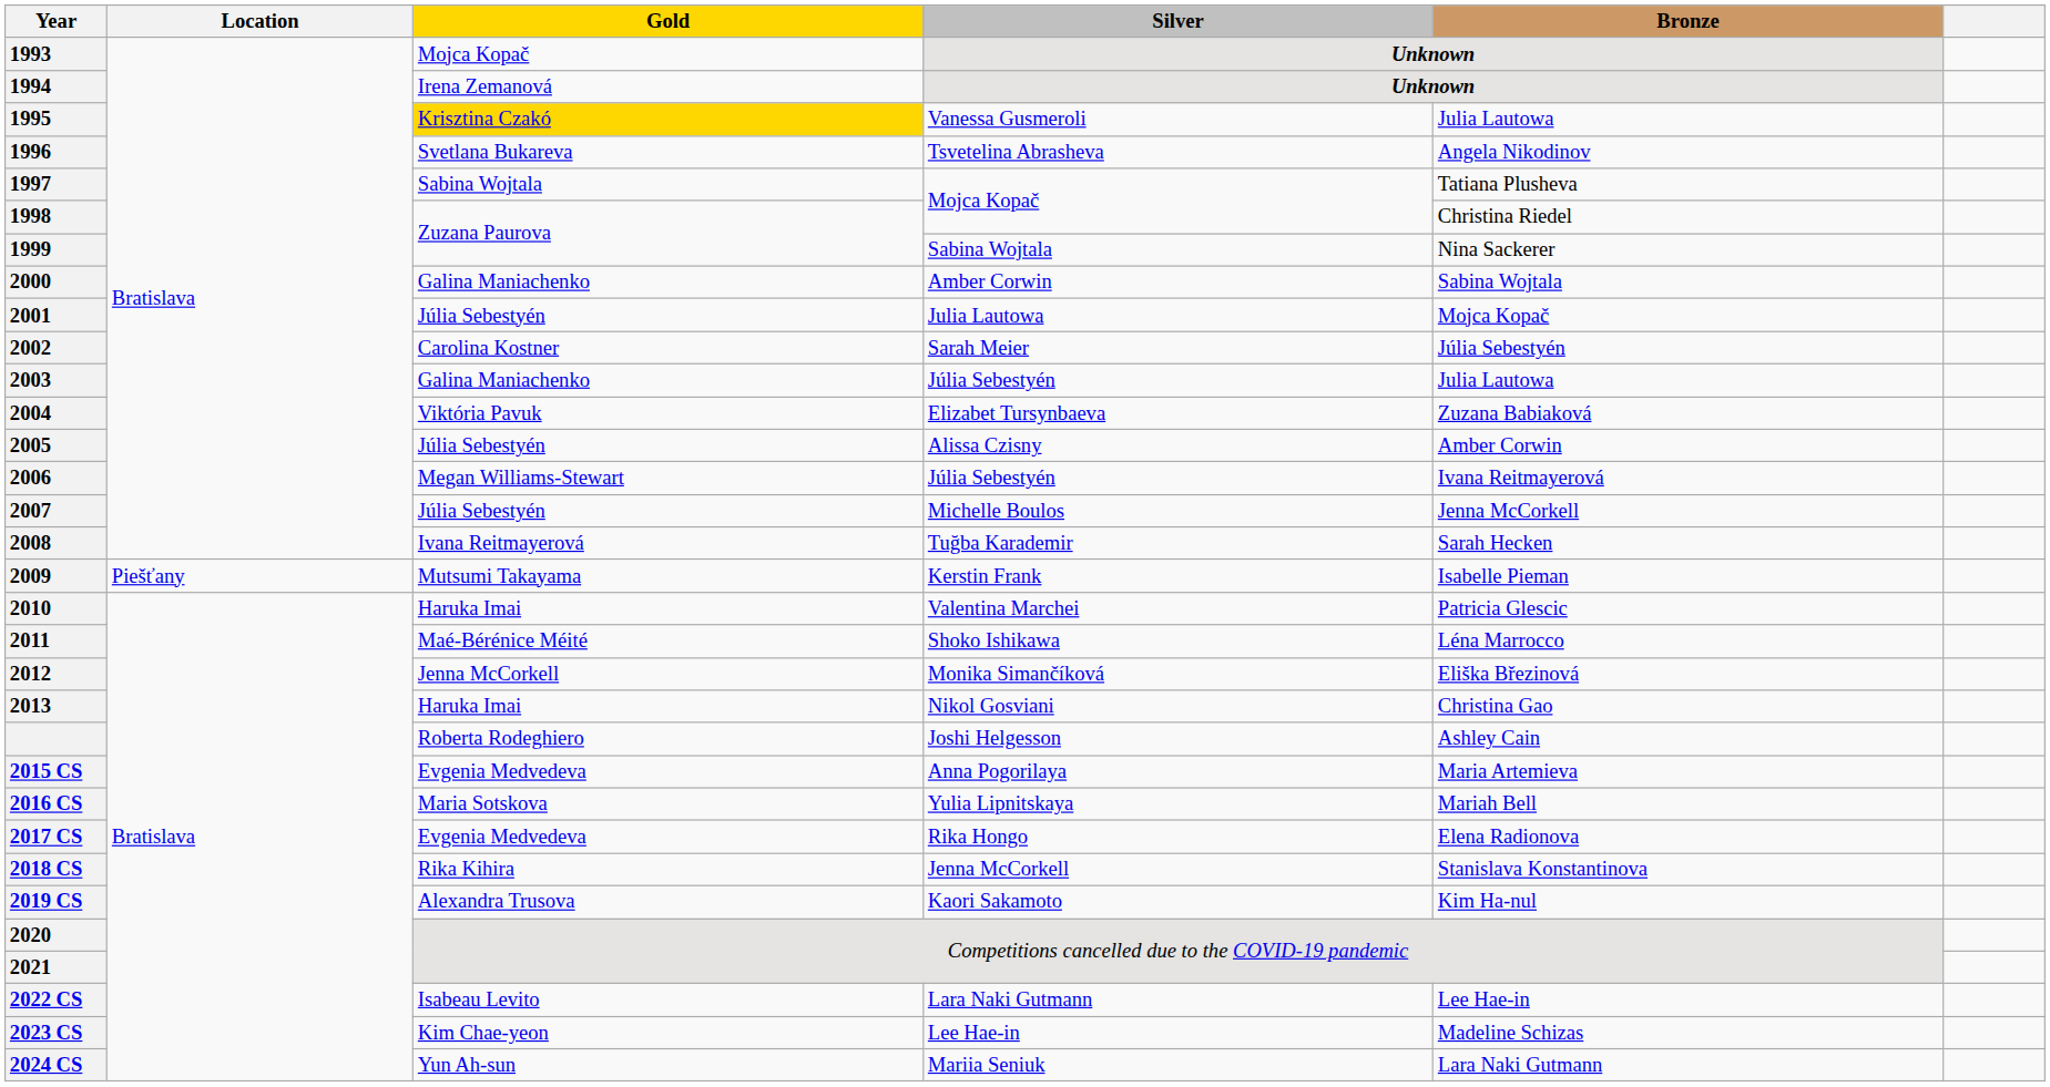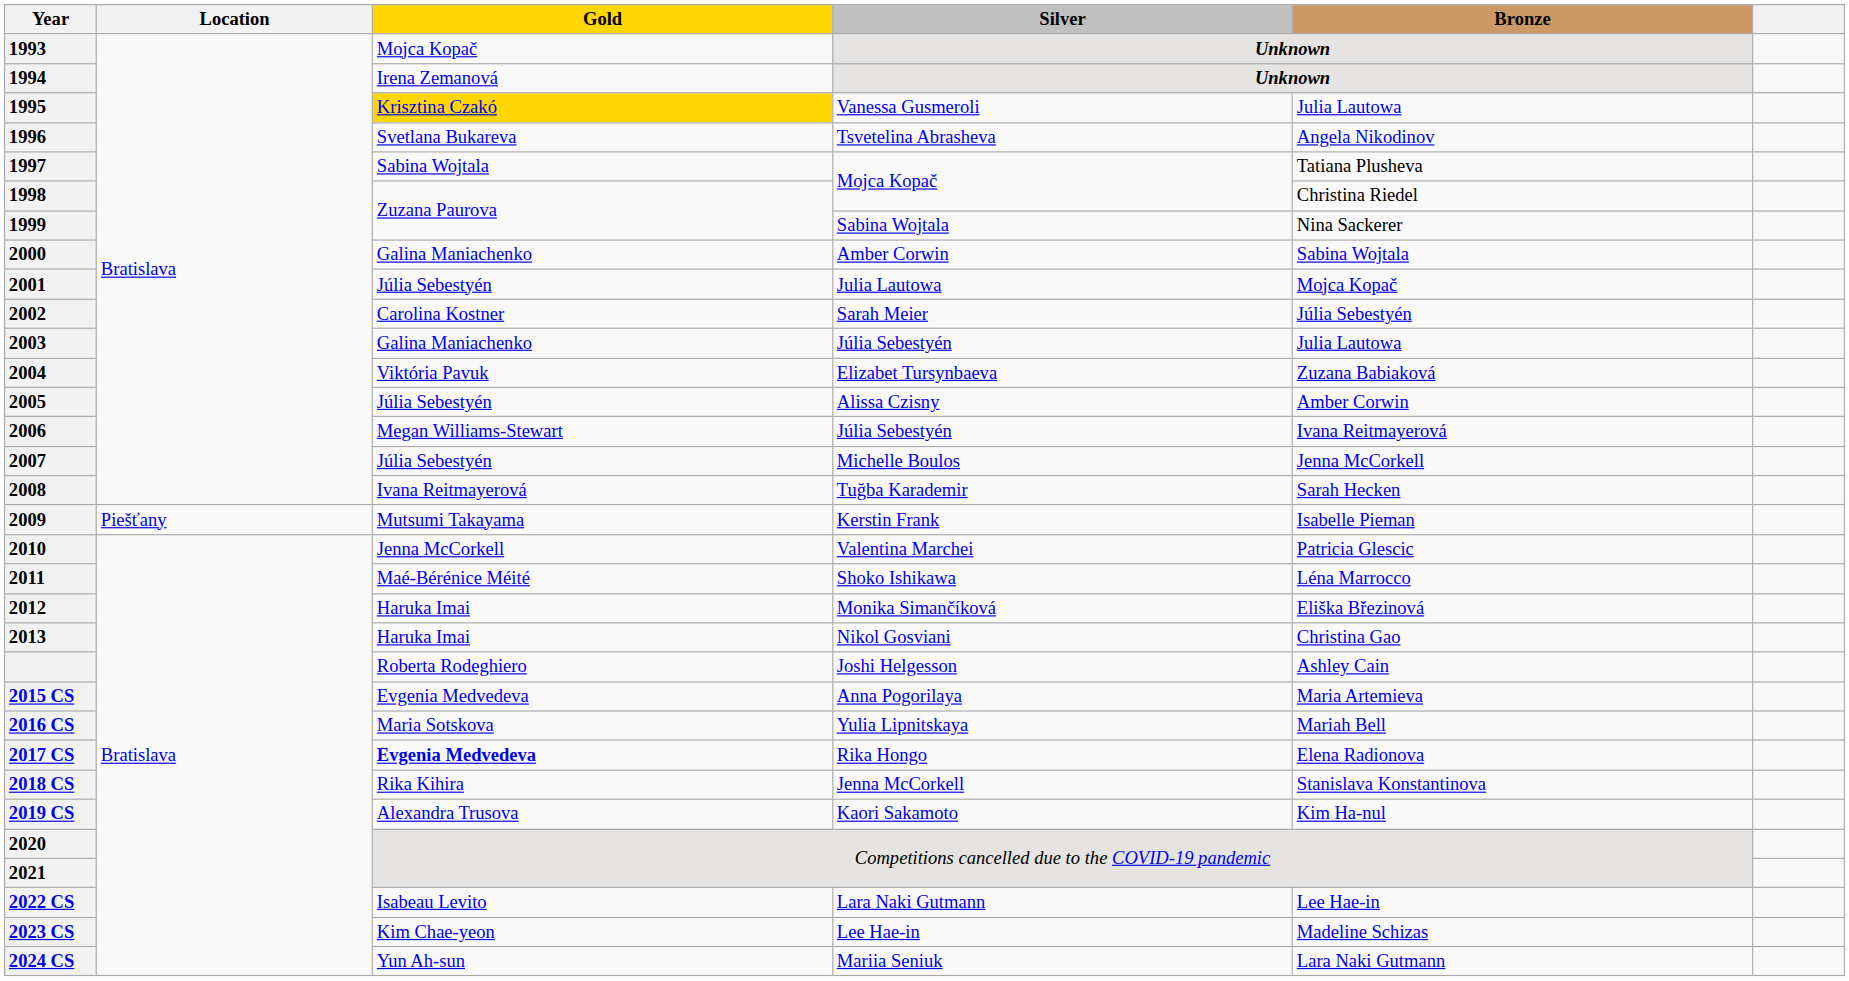 <table class="wikitable unsortable" style="text-align:left; width:80%">
 <tr>
 <th scope="col" style="text-align:center; width:5%">Year</th>
 <th scope="col" style="text-align:center; width:15%">Location</th>
 <th scope="col" style="text-align:center; width:25%; background:gold">Gold</th>
 <th scope="col" style="text-align:center; width:25%; background:silver">Silver</th>
 <th scope="col" style="text-align:center; width:25%; background:#c96">Bronze</th>
 <th scope="col" style="text-align:center; width:5%"></th>
 </tr>
 <tr>
 <th scope="row" style="text-align:left">1993</th>
 <td rowspan="16"><a href='#'>Bratislava</a></td>
 <td> <a href='#'>Mojca Kopač</a></td>
 <td colspan="2" align="center" bgcolor="e5e4e2"><strong><em>Unknown</em></strong></td>
 <td></td>
 </tr>
 <tr>
 <th scope="row" style="text-align:left">1994</th>
 <td> <a href='#'>Irena Zemanová</a></td>
 <td colspan="2" align="center" bgcolor="e5e4e2"><strong><em>Unknown</em></strong></td>
 <td></td>
 </tr>
 <tr>
 <th scope="row" style="text-align:left">1995</th>
 <td style="background: gold;"> <a href='#'>Krisztina Czakó</a></td>
 <td> <a href='#'>Vanessa Gusmeroli</a></td>
 <td> <a href='#'>Julia Lautowa</a></td>
 <td></td>
 </tr>
 <tr>
 <th scope="row" style="text-align:left">1996</th>
 <td> <a href='#'>Svetlana Bukareva</a></td>
 <td> <a href='#'>Tsvetelina Abrasheva</a></td>
 <td> <a href='#'>Angela Nikodinov</a></td>
 <td></td>
 </tr>
 <tr>
 <th scope="row" style="text-align:left">1997</th>
 <td> <a href='#'>Sabina Wojtala</a></td>
 <td rowspan="2"> <a href='#'>Mojca Kopač</a></td>
 <td> Tatiana Plusheva</td>
 <td></td>
 </tr>
 <tr>
 <th scope="row" style="text-align:left">1998</th>
 <td rowspan="2"> <a href='#'>Zuzana Paurova</a></td>
 <td> Christina Riedel</td>
 <td></td>
 </tr>
 <tr>
 <th scope="row" style="text-align:left">1999</th>
 <td> <a href='#'>Sabina Wojtala</a></td>
 <td> Nina Sackerer</td>
 <td></td>
 </tr>
 <tr>
 <th scope="row" style="text-align:left">2000</th>
 <td> <a href='#'>Galina Maniachenko</a></td>
 <td> <a href='#'>Amber Corwin</a></td>
 <td> <a href='#'>Sabina Wojtala</a></td>
 <td></td>
 </tr>
 <tr>
 <th scope="row" style="text-align:left">2001</th>
 <td> <a href='#'>Júlia Sebestyén</a></td>
 <td> <a href='#'>Julia Lautowa</a></td>
 <td> <a href='#'>Mojca Kopač</a></td>
 <td></td>
 </tr>
 <tr>
 <th scope="row" style="text-align:left">2002</th>
 <td> <a href='#'>Carolina Kostner</a></td>
 <td> <a href='#'>Sarah Meier</a></td>
 <td> <a href='#'>Júlia Sebestyén</a></td>
 <td></td>
 </tr>
 <tr>
 <th scope="row" style="text-align:left">2003</th>
 <td> <a href='#'>Galina Maniachenko</a></td>
 <td> <a href='#'>Júlia Sebestyén</a></td>
 <td> <a href='#'>Julia Lautowa</a></td>
 <td></td>
 </tr>
 <tr>
 <th scope="row" style="text-align:left">2004</th>
 <td> <a href='#'>Viktória Pavuk</a></td>
 <td> <a href='#'>Elizabet Tursynbaeva</a></td>
 <td> <a href='#'>Zuzana Babiaková</a></td>
 <td></td>
 </tr>
 <tr>
 <th scope="row" style="text-align:left">2005</th>
 <td> <a href='#'>Júlia Sebestyén</a></td>
 <td> <a href='#'>Alissa Czisny</a></td>
 <td> <a href='#'>Amber Corwin</a></td>
 <td></td>
 </tr>
 <tr>
 <th scope="row" style="text-align:left">2006</th>
 <td> <a href='#'>Megan Williams-Stewart</a></td>
 <td> <a href='#'>Júlia Sebestyén</a></td>
 <td> <a href='#'>Ivana Reitmayerová</a></td>
 <td></td>
 </tr>
 <tr>
 <th scope="row" style="text-align:left">2007</th>
 <td> <a href='#'>Júlia Sebestyén</a></td>
 <td> <a href='#'>Michelle Boulos</a></td>
 <td> <a href='#'>Jenna McCorkell</a></td>
 <td></td>
 </tr>
 <tr>
 <th scope="row" style="text-align:left">2008</th>
 <td> <a href='#'>Ivana Reitmayerová</a></td>
 <td> <a href='#'>Tuğba Karademir</a></td>
 <td> <a href='#'>Sarah Hecken</a></td>
 <td></td>
 </tr>
 <tr>
 <th scope="row" style="text-align:left">2009</th>
 <td><a href='#'>Piešťany</a></td>
 <td> <a href='#'>Mutsumi Takayama</a></td>
 <td> <a href='#'>Kerstin Frank</a></td>
 <td> <a href='#'>Isabelle Pieman</a></td>
 <td></td>
 </tr>
 <tr>
 <th scope="row" style="text-align:left">2010</th>
 <td rowspan="15"><a href='#'>Bratislava</a></td>
-<td> <a href='#'>Haruka Imai</a></td>
+<td> <a href='#'>Jenna McCorkell</a></td>
 <td> <a href='#'>Valentina Marchei</a></td>
 <td> <a href='#'>Patricia Glescic</a></td>
 <td></td>
 </tr>
 <tr>
 <th scope="row" style="text-align:left">2011</th>
 <td> <a href='#'>Maé-Bérénice Méité</a></td>
 <td> <a href='#'>Shoko Ishikawa</a></td>
 <td> <a href='#'>Léna Marrocco</a></td>
 <td></td>
 </tr>
 <tr>
 <th scope="row" style="text-align:left">2012</th>
-<td> <a href='#'>Jenna McCorkell</a></td>
+<td> <a href='#'>Haruka Imai</a></td>
 <td> <a href='#'>Monika Simančíková</a></td>
 <td> <a href='#'>Eliška Březinová</a></td>
 <td></td>
 </tr>
 <tr>
 <th scope="row" style="text-align:left">2013</th>
 <td> <a href='#'>Haruka Imai</a></td>
 <td> <a href='#'>Nikol Gosviani</a></td>
 <td> <a href='#'>Christina Gao</a></td>
 <td></td>
 </tr>
 <tr>
 <th scope="row" style="text-align:left"></th>
 <td> <a href='#'>Roberta Rodeghiero</a></td>
 <td> <a href='#'>Joshi Helgesson</a></td>
 <td> <a href='#'>Ashley Cain</a></td>
 <td></td>
 </tr>
 <tr>
 <th scope="row" style="text-align:left"><a href='#'>2015 CS</a></th>
 <td> <a href='#'>Evgenia Medvedeva</a></td>
 <td> <a href='#'>Anna Pogorilaya</a></td>
 <td> <a href='#'>Maria Artemieva</a></td>
 <td></td>
 </tr>
 <tr>
 <th scope="row" style="text-align:left"><a href='#'>2016 CS</a></th>
 <td> <a href='#'>Maria Sotskova</a></td>
 <td> <a href='#'>Yulia Lipnitskaya</a></td>
 <td> <a href='#'>Mariah Bell</a></td>
 <td></td>
 </tr>
 <tr>
 <th scope="row" style="text-align:left"><a href='#'>2017 CS</a></th>
-<td> <a href='#'>Evgenia Medvedeva</a></td>
+<td><strong> <a href='#'>Evgenia Medvedeva</a></strong></td>
 <td> <a href='#'>Rika Hongo</a></td>
 <td> <a href='#'>Elena Radionova</a></td>
 <td></td>
 </tr>
 <tr>
 <th scope="row" style="text-align:left"><a href='#'>2018 CS</a></th>
 <td> <a href='#'>Rika Kihira</a></td>
 <td> <a href='#'>Jenna McCorkell</a></td>
 <td> <a href='#'>Stanislava Konstantinova</a></td>
 <td></td>
 </tr>
 <tr>
 <th scope="row" style="text-align:left"><a href='#'>2019 CS</a></th>
 <td> <a href='#'>Alexandra Trusova</a></td>
 <td> <a href='#'>Kaori Sakamoto</a></td>
 <td> <a href='#'>Kim Ha-nul</a></td>
 <td></td>
 </tr>
 <tr>
 <th scope="row" style="text-align:left">2020</th>
 <td colspan="3" rowspan="2" align="center" bgcolor="e5e4e2"><em>Competitions cancelled due to the <a href='#'>COVID-19 pandemic</a></em></td>
 <td></td>
 </tr>
 <tr>
 <th scope="row" style="text-align:left">2021</th>
 <td></td>
 </tr>
 <tr>
 <th scope="row" style="text-align:left"><a href='#'>2022 CS</a></th>
 <td> <a href='#'>Isabeau Levito</a></td>
 <td> <a href='#'>Lara Naki Gutmann</a></td>
 <td> <a href='#'>Lee Hae-in</a></td>
 <td></td>
 </tr>
 <tr>
 <th scope="row" style="text-align:left"><a href='#'>2023 CS</a></th>
 <td> <a href='#'>Kim Chae-yeon</a></td>
 <td> <a href='#'>Lee Hae-in</a></td>
 <td> <a href='#'>Madeline Schizas</a></td>
 <td></td>
 </tr>
 <tr>
 <th scope="row" style="text-align:left"><a href='#'>2024 CS</a></th>
 <td> <a href='#'>Yun Ah-sun</a></td>
 <td> <a href='#'>Mariia Seniuk</a></td>
 <td> <a href='#'>Lara Naki Gutmann</a></td>
 <td></td>
 </tr>
 </table>
